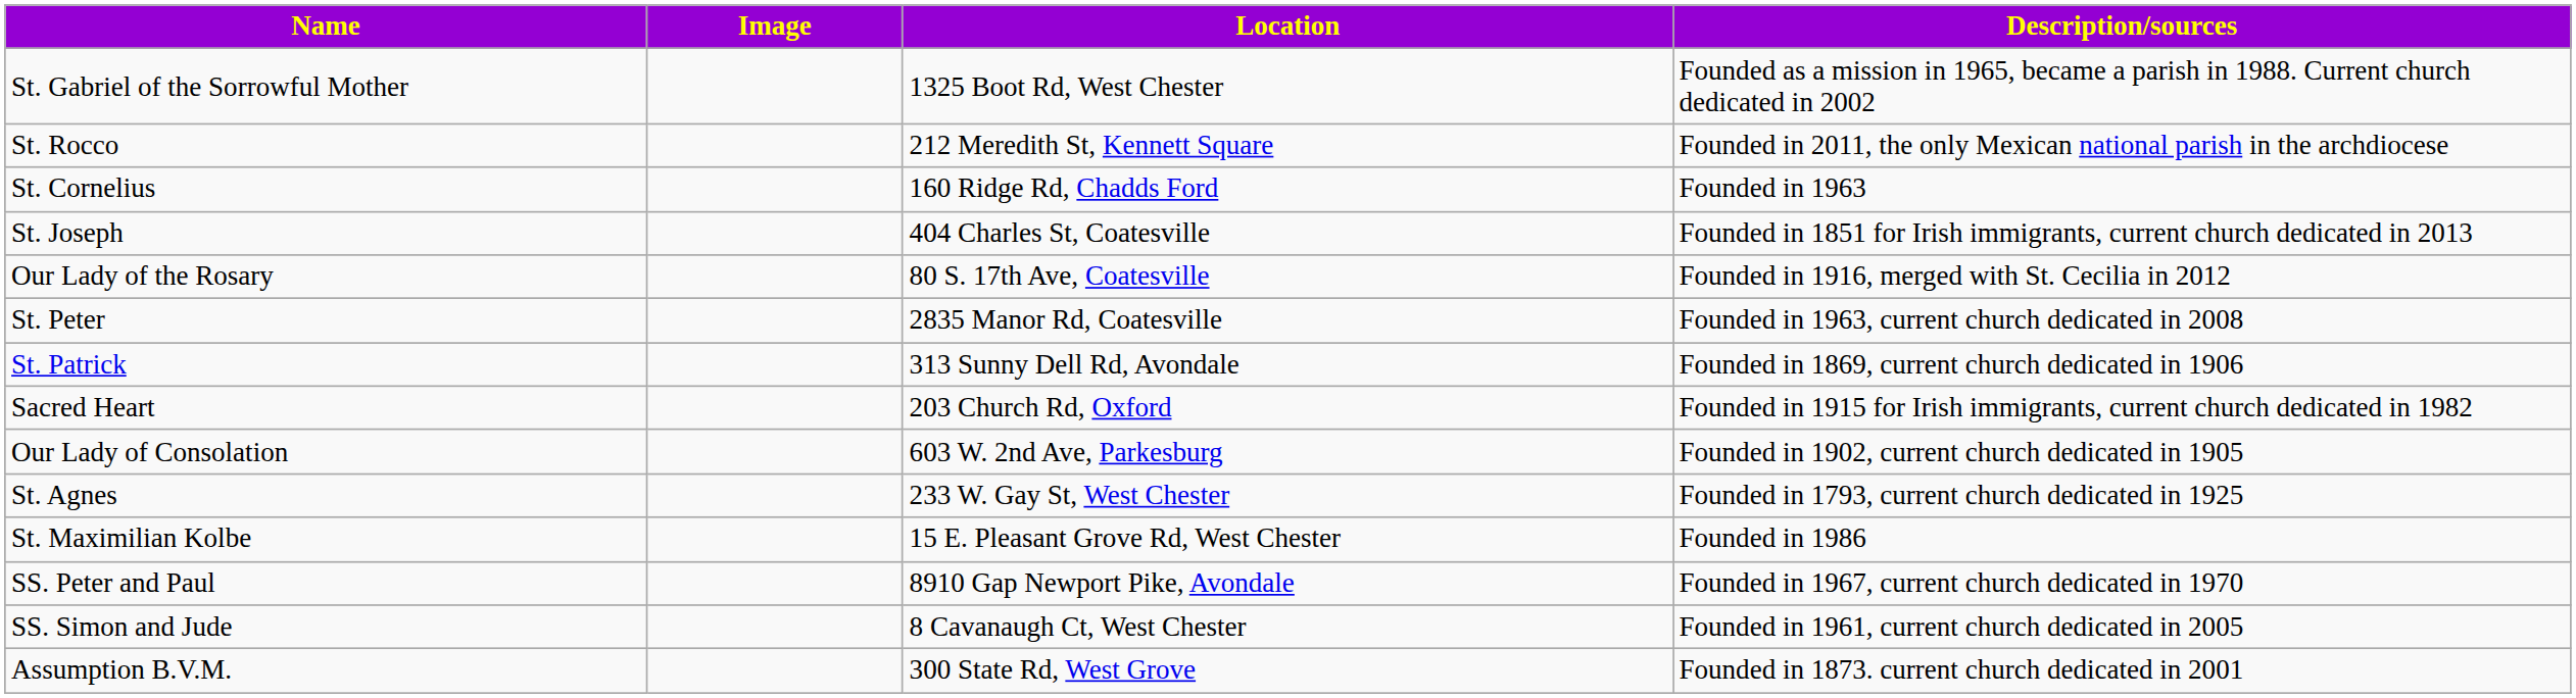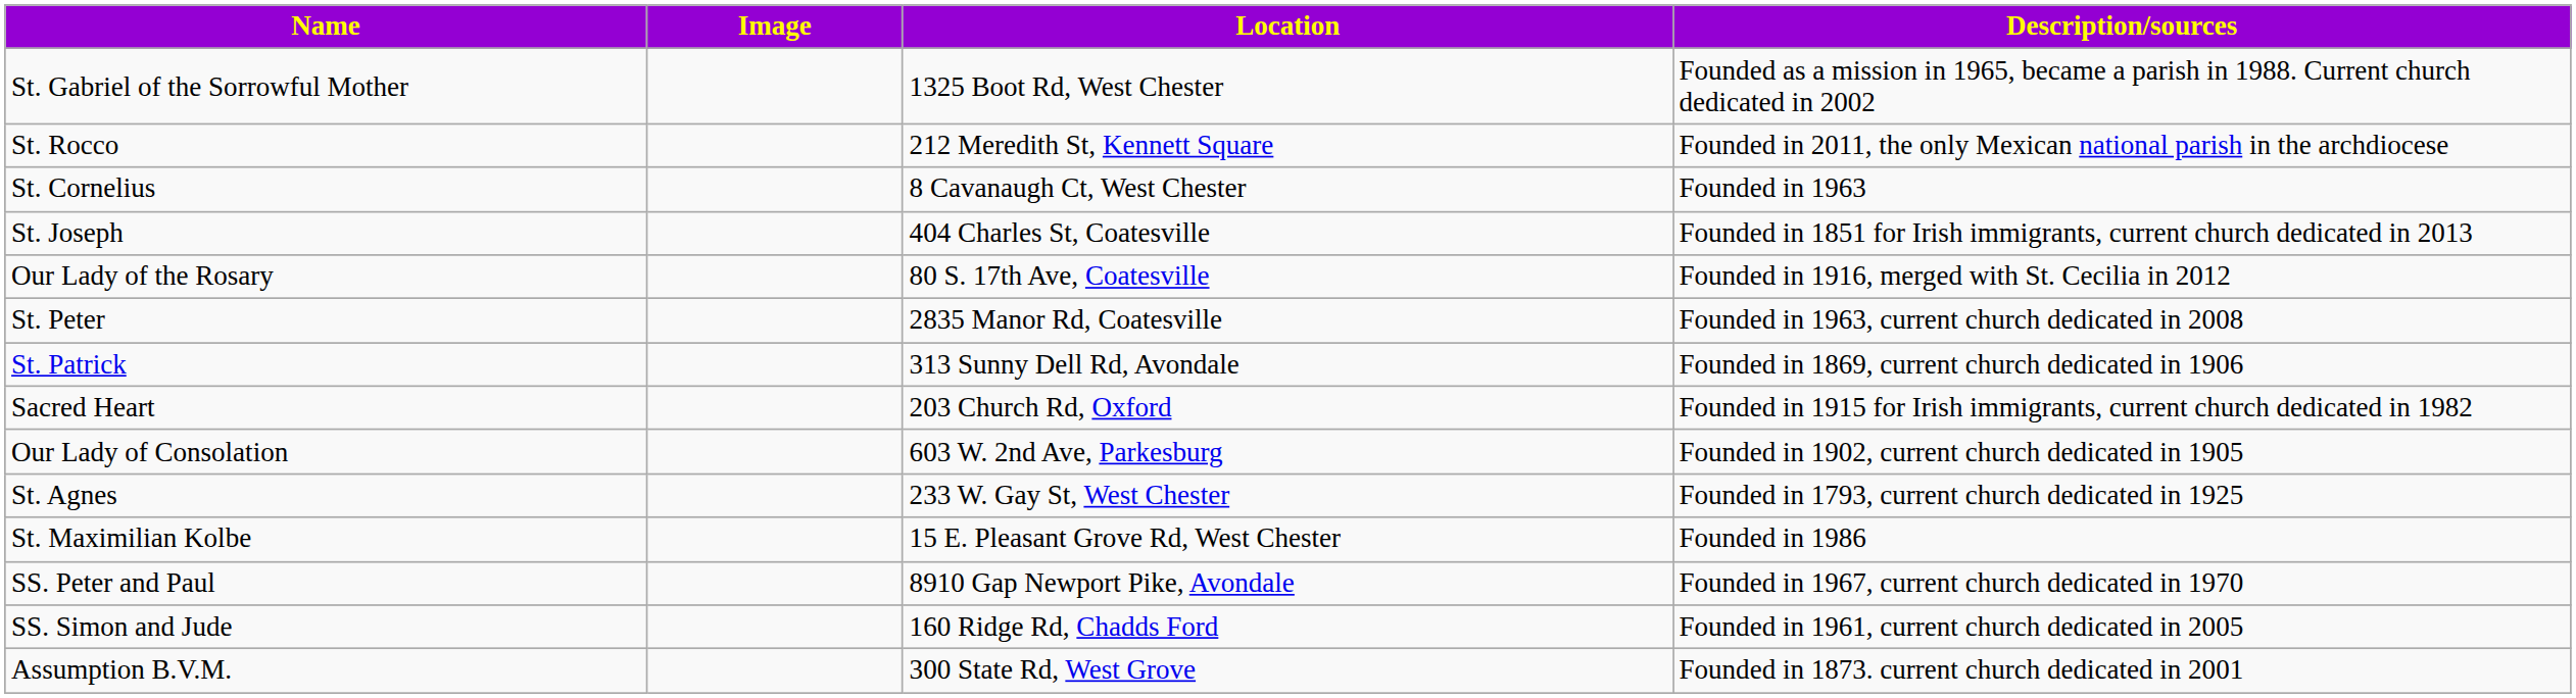 <table class="wikitable sortable" style="width:75%">
 <tr>
 <th style="background:darkviolet; color:yellow;" width="25%"><strong>Name</strong></th>
 <th style="background:darkviolet; color:yellow;" width="10%"><strong>Image</strong></th>
 <th style="background:darkviolet; color:yellow;" width="30%"><strong>Location</strong></th>
 <th style="background:darkviolet; color:yellow;" width="35%"><strong>Description/sources</strong></th>
 </tr>
 <tr>
 <td>St. Gabriel of the Sorrowful Mother</td>
 <td></td>
 <td>1325 Boot Rd, West Chester</td>
 <td>Founded as a mission in 1965, became a parish in 1988. Current church dedicated in 2002</td>
 </tr>
 <tr>
 <td>St. Rocco</td>
 <td></td>
 <td>212 Meredith St, <a href='#'>Kennett Square</a></td>
 <td>Founded in 2011, the only Mexican <a href='#'>national parish</a> in the archdiocese</td>
 </tr>
 <tr>
 <td>St. Cornelius</td>
 <td></td>
-<td>160 Ridge Rd, <a href='#'>Chadds Ford</a></td>
+<td>8 Cavanaugh Ct, West Chester</td>
 <td>Founded in 1963</td>
 </tr>
 <tr>
 <td>St. Joseph</td>
 <td></td>
 <td>404 Charles St, Coatesville</td>
 <td>Founded in 1851 for Irish immigrants, current church dedicated in 2013</td>
 </tr>
 <tr>
 <td>Our Lady of the Rosary</td>
 <td></td>
 <td>80 S. 17th Ave, <a href='#'>Coatesville</a></td>
 <td>Founded in 1916, merged with St. Cecilia in 2012</td>
 </tr>
 <tr>
 <td>St. Peter</td>
 <td></td>
 <td>2835 Manor Rd, Coatesville</td>
 <td>Founded in 1963, current church dedicated in 2008</td>
 </tr>
 <tr>
 <td><a href='#'>St. Patrick</a></td>
 <td></td>
 <td>313 Sunny Dell Rd, Avondale</td>
 <td>Founded in 1869, current church dedicated in 1906</td>
 </tr>
 <tr>
 <td>Sacred Heart</td>
 <td></td>
 <td>203 Church Rd, <a href='#'>Oxford</a></td>
 <td>Founded in 1915 for Irish immigrants, current church dedicated in 1982</td>
 </tr>
 <tr>
 <td>Our Lady of Consolation</td>
 <td></td>
 <td>603 W. 2nd Ave, <a href='#'>Parkesburg</a></td>
 <td>Founded in 1902, current church dedicated in 1905</td>
 </tr>
 <tr>
 <td>St. Agnes</td>
 <td></td>
 <td>233 W. Gay St, <a href='#'>West Chester</a></td>
 <td>Founded in 1793, current church dedicated in 1925</td>
 </tr>
 <tr>
 <td>St. Maximilian Kolbe</td>
 <td></td>
 <td>15 E. Pleasant Grove Rd, West Chester</td>
 <td>Founded in 1986</td>
 </tr>
 <tr>
 <td>SS. Peter and Paul</td>
 <td></td>
 <td>8910 Gap Newport Pike, <a href='#'>Avondale</a></td>
 <td>Founded in 1967, current church dedicated in 1970</td>
 </tr>
 <tr>
 <td>SS. Simon and Jude</td>
 <td></td>
-<td>8 Cavanaugh Ct, West Chester</td>
+<td>160 Ridge Rd, <a href='#'>Chadds Ford</a></td>
 <td>Founded in 1961, current church dedicated in 2005</td>
 </tr>
 <tr>
 <td>Assumption B.V.M.</td>
 <td></td>
 <td>300 State Rd, <a href='#'>West Grove</a></td>
 <td>Founded in 1873. current church dedicated in 2001</td>
 </tr>
 </table>
